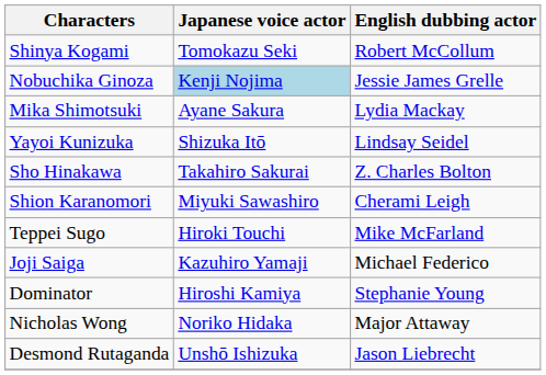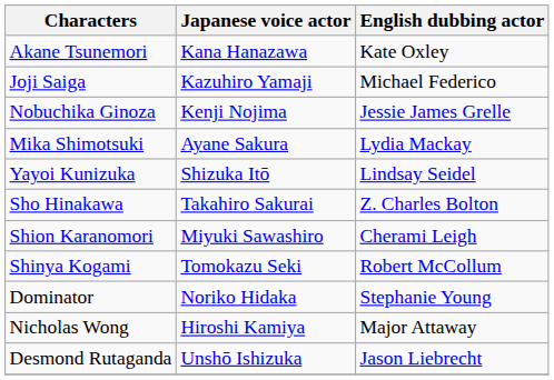 <table class="wikitable">
 <tr>
 <th>Characters</th>
 <th>Japanese voice actor</th>
 <th>English dubbing actor</th>
 </tr>
 <tr>
-<td><a href='#'>Shinya Kogami</a></td>
-<td><a href='#'>Tomokazu Seki</a></td>
-<td><a href='#'>Robert McCollum</a></td>
+<td><a href='#'>Akane Tsunemori</a></td>
+<td><a href='#'>Kana Hanazawa</a></td>
+<td>Kate Oxley</td>
+</tr>
+<tr>
+<td><a href='#'>Joji Saiga</a></td>
+<td><a href='#'>Kazuhiro Yamaji</a></td>
+<td>Michael Federico</td>
 </tr>
 <tr>
 <td><a href='#'>Nobuchika Ginoza</a></td>
-<td style="background: lightblue;"><a href='#'>Kenji Nojima</a></td>
+<td><a href='#'>Kenji Nojima</a></td>
 <td><a href='#'>Jessie James Grelle</a></td>
 </tr>
 <tr>
 <td><a href='#'>Mika Shimotsuki</a></td>
 <td><a href='#'>Ayane Sakura</a></td>
 <td><a href='#'>Lydia Mackay</a></td>
 </tr>
 <tr>
 <td><a href='#'>Yayoi Kunizuka</a></td>
 <td><a href='#'>Shizuka Itō</a></td>
 <td><a href='#'>Lindsay Seidel</a></td>
 </tr>
 <tr>
 <td><a href='#'>Sho Hinakawa</a></td>
 <td><a href='#'>Takahiro Sakurai</a></td>
 <td><a href='#'>Z. Charles Bolton</a></td>
 </tr>
 <tr>
 <td><a href='#'>Shion Karanomori</a></td>
 <td><a href='#'>Miyuki Sawashiro</a></td>
 <td><a href='#'>Cherami Leigh</a></td>
 </tr>
 <tr>
-<td>Teppei Sugo</td>
-<td><a href='#'>Hiroki Touchi</a></td>
-<td><a href='#'>Mike McFarland</a></td>
-</tr>
-<tr>
-<td><a href='#'>Joji Saiga</a></td>
-<td><a href='#'>Kazuhiro Yamaji</a></td>
-<td>Michael Federico</td>
+<td><a href='#'>Shinya Kogami</a></td>
+<td><a href='#'>Tomokazu Seki</a></td>
+<td><a href='#'>Robert McCollum</a></td>
 </tr>
 <tr>
 <td>Dominator</td>
-<td><a href='#'>Hiroshi Kamiya</a></td>
+<td><a href='#'>Noriko Hidaka</a></td>
 <td><a href='#'>Stephanie Young</a></td>
 </tr>
 <tr>
 <td>Nicholas Wong</td>
-<td><a href='#'>Noriko Hidaka</a></td>
+<td><a href='#'>Hiroshi Kamiya</a></td>
 <td>Major Attaway</td>
 </tr>
 <tr>
 <td>Desmond Rutaganda</td>
 <td><a href='#'>Unshō Ishizuka</a></td>
 <td><a href='#'>Jason Liebrecht</a></td>
 </tr>
 <tr>
 </tr>
 </table>
